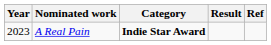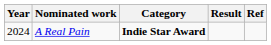 <table class="wikitable">
 <tr>
 <th>Year</th>
 <th>Nominated work</th>
 <th>Category</th>
 <th>Result</th>
 <th>Ref</th>
 </tr>
 <tr>
-<td>2023</td>
+<td>2024</td>
 <td><em><a href='#'>A Real Pain</a></em></td>
 <td><strong>Indie Star Award</strong></td>
 <td></td>
 <td></td>
 </tr>
 </table>
